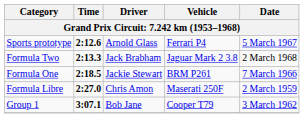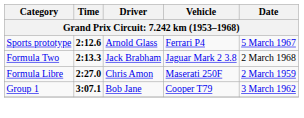 <table class="wikitable">
 <tr>
 <th>Category</th>
 <th>Time</th>
 <th>Driver</th>
 <th>Vehicle</th>
 <th>Date</th>
 </tr>
 <tr>
 <th colspan=5>Grand Prix Circuit: 7.242 km (1953–1968)</th>
 </tr>
 <tr>
 <td><a href='#'>Sports prototype</a></td>
 <td><strong>2:12.6</strong></td>
 <td><a href='#'>Arnold Glass</a></td>
 <td><a href='#'>Ferrari P4</a></td>
 <td><a href='#'>5 March 1967</a></td>
 </tr>
 <tr>
 <td><a href='#'>Formula Two</a></td>
 <td><strong>2:13.3</strong></td>
 <td><a href='#'>Jack Brabham</a></td>
 <td><a href='#'>Jaguar Mark 2 3.8</a></td>
 <td>2 March 1968</td>
 </tr>
 <tr>
-<td><a href='#'>Formula One</a></td>
-<td><strong>2:18.5</strong></td>
-<td><a href='#'>Jackie Stewart</a></td>
-<td><a href='#'>BRM P261</a></td>
-<td><a href='#'>7 March 1966</a></td>
-</tr>
-<tr>
 <td><a href='#'>Formula Libre</a></td>
 <td><strong>2:27.0</strong></td>
 <td><a href='#'>Chris Amon</a></td>
 <td><a href='#'>Maserati 250F</a></td>
 <td><a href='#'>2 March 1959</a></td>
 </tr>
 <tr>
 <td><a href='#'>Group 1</a></td>
 <td><strong>3:07.1</strong></td>
 <td><a href='#'>Bob Jane</a></td>
 <td><a href='#'>Cooper T79</a></td>
 <td><a href='#'>3 March 1962</a></td>
 </tr>
 <tr>
 </tr>
 </table>
